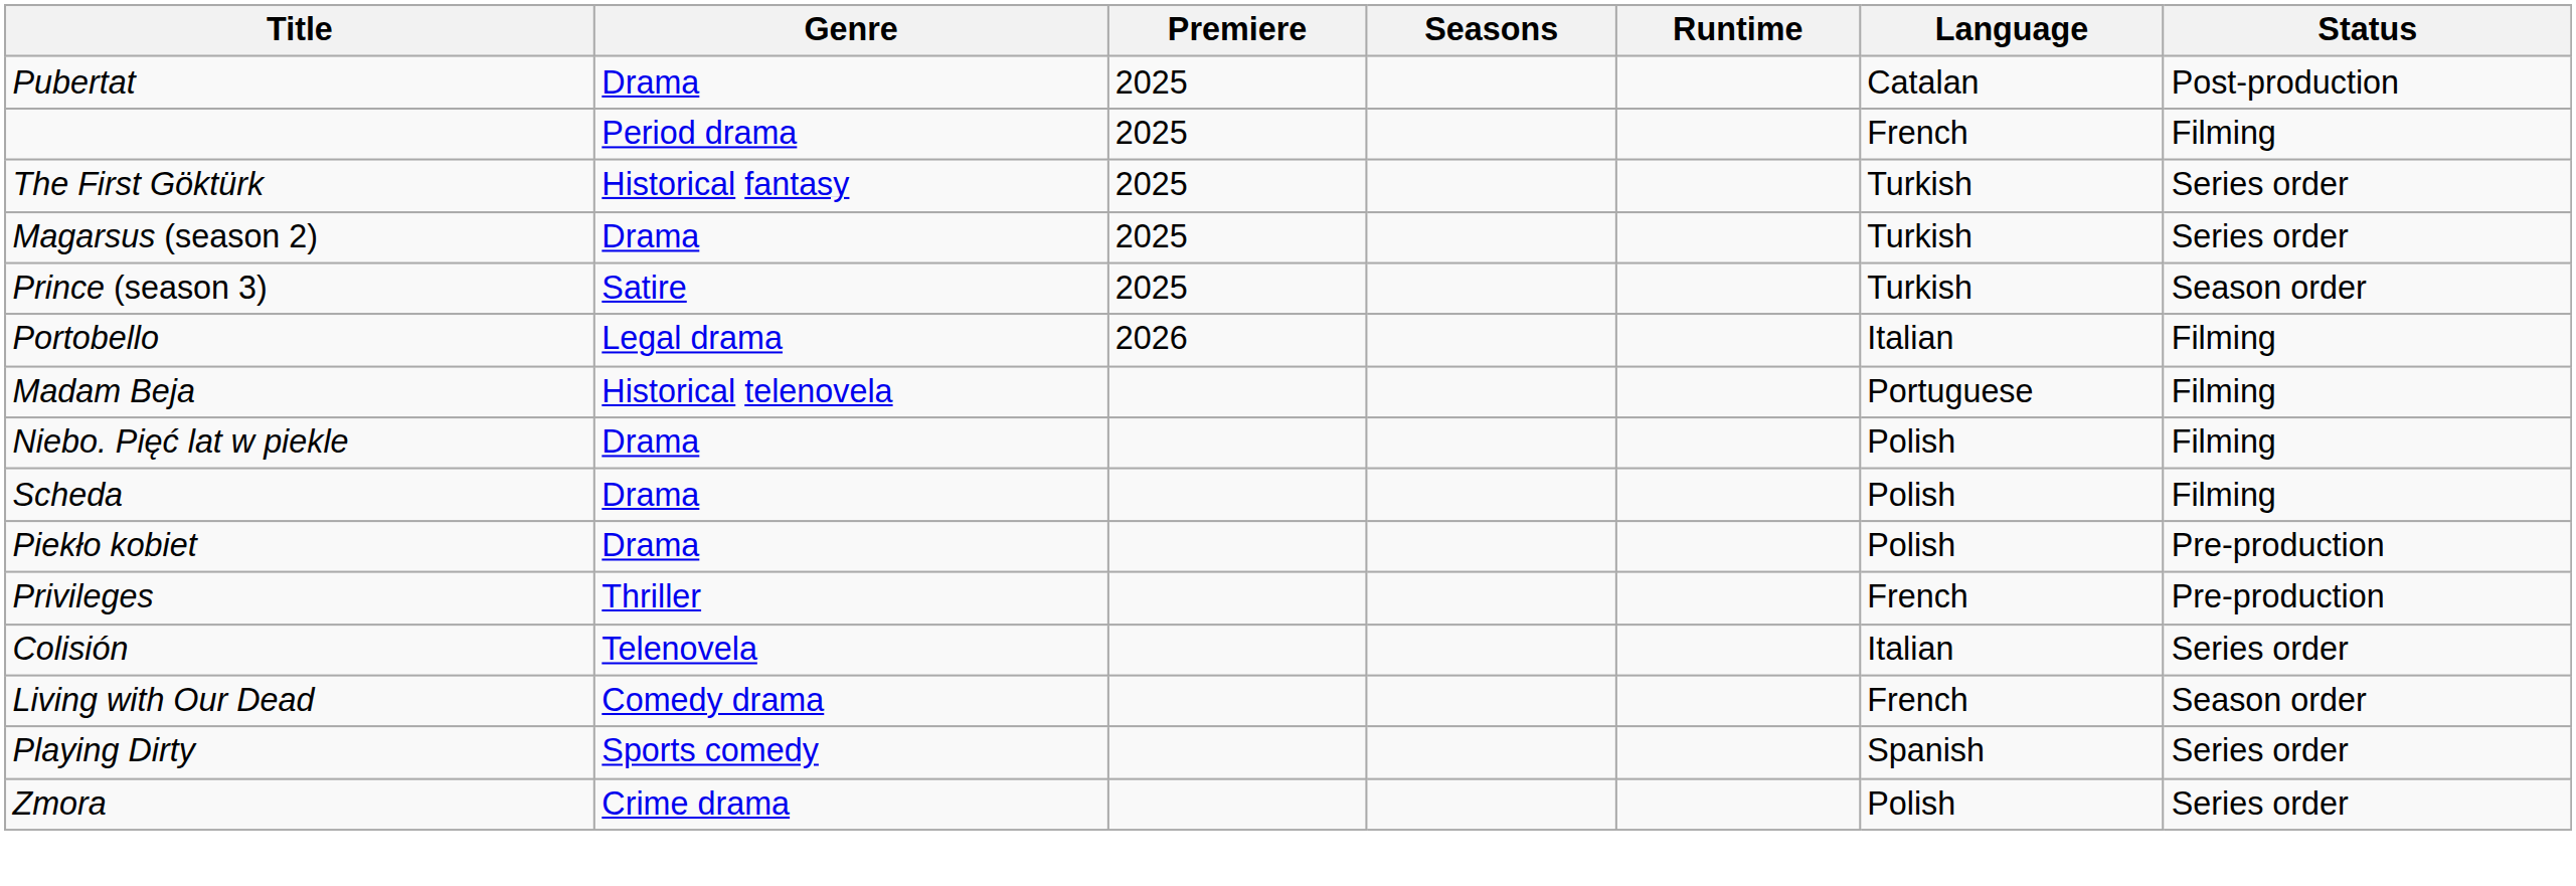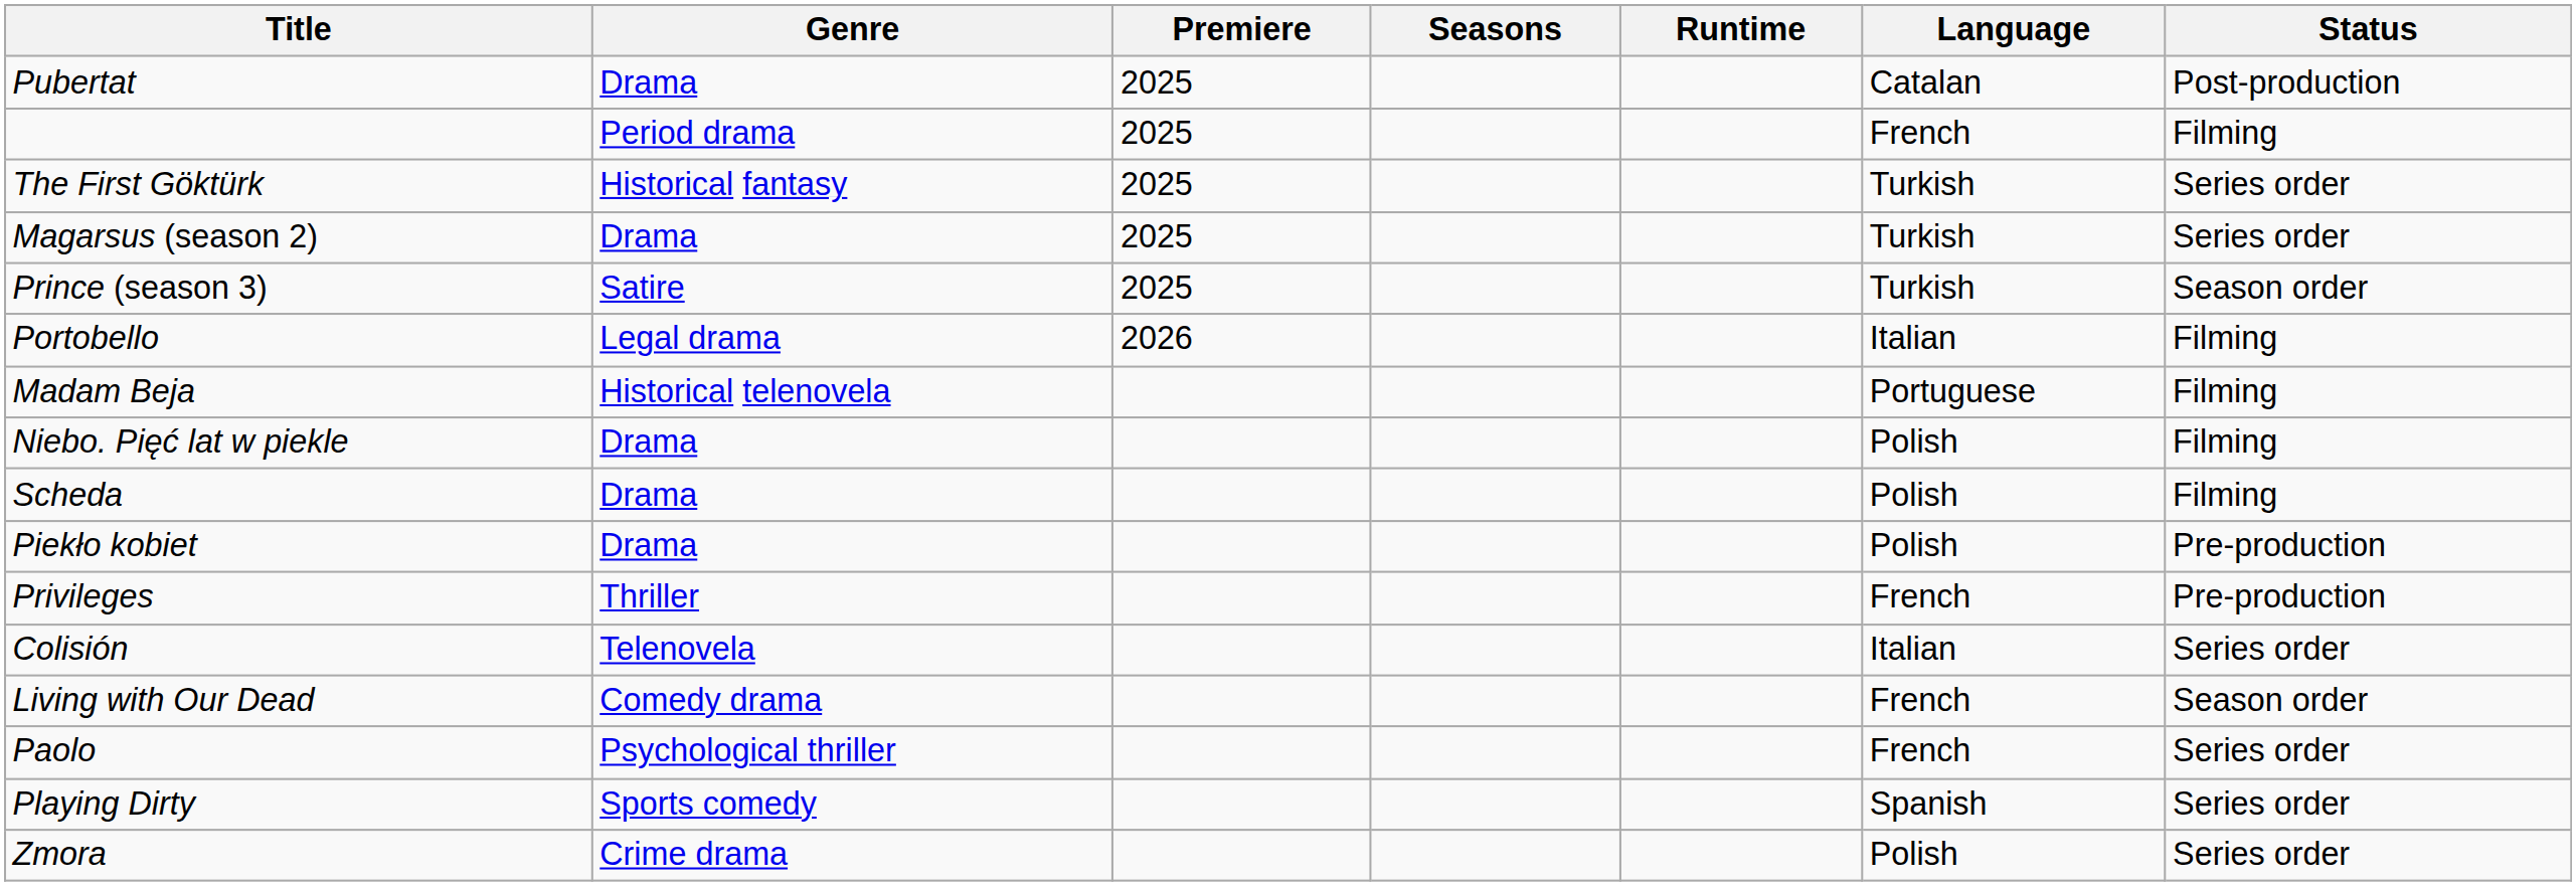 <table class="wikitable sortable" style="width:100%;">
 <tr>
 <th>Title</th>
 <th>Genre</th>
 <th>Premiere</th>
 <th>Seasons</th>
 <th>Runtime</th>
 <th>Language</th>
 <th>Status</th>
 </tr>
 <tr>
 <td><em>Pubertat</em></td>
 <td><a href='#'>Drama</a></td>
 <td>2025</td>
 <td></td>
 <td></td>
 <td>Catalan</td>
 <td>Post-production</td>
 </tr>
 <tr>
 <td><em></em></td>
 <td><a href='#'>Period drama</a></td>
 <td>2025</td>
 <td></td>
 <td></td>
 <td>French</td>
 <td>Filming</td>
 </tr>
 <tr>
 <td><em>The First Göktürk</em></td>
 <td><a href='#'>Historical</a> <a href='#'>fantasy</a></td>
 <td>2025</td>
 <td></td>
 <td></td>
 <td>Turkish</td>
 <td>Series order</td>
 </tr>
 <tr>
 <td><em>Magarsus</em> (season 2)</td>
 <td><a href='#'>Drama</a></td>
 <td>2025</td>
 <td></td>
 <td></td>
 <td>Turkish</td>
 <td>Series order</td>
 </tr>
 <tr>
 <td><em>Prince</em> (season 3)</td>
 <td><a href='#'>Satire</a></td>
 <td>2025</td>
 <td></td>
 <td></td>
 <td>Turkish</td>
 <td>Season order</td>
 </tr>
 <tr>
 <td><em>Portobello</em></td>
 <td><a href='#'>Legal drama</a></td>
 <td>2026</td>
 <td></td>
 <td></td>
 <td>Italian</td>
 <td>Filming</td>
 </tr>
 <tr>
 <td><em>Madam Beja</em></td>
 <td><a href='#'>Historical</a> <a href='#'>telenovela</a></td>
 <td></td>
 <td></td>
 <td></td>
 <td>Portuguese</td>
 <td>Filming</td>
 </tr>
 <tr>
 <td><em>Niebo. Pięć lat w piekle</em></td>
 <td><a href='#'>Drama</a></td>
 <td></td>
 <td></td>
 <td></td>
 <td>Polish</td>
 <td>Filming</td>
 </tr>
 <tr>
 <td><em>Scheda</em></td>
 <td><a href='#'>Drama</a></td>
 <td></td>
 <td></td>
 <td></td>
 <td>Polish</td>
 <td>Filming</td>
 </tr>
 <tr>
 <td><em>Piekło kobiet</em></td>
 <td><a href='#'>Drama</a></td>
 <td></td>
 <td></td>
 <td></td>
 <td>Polish</td>
 <td>Pre-production</td>
 </tr>
 <tr>
 <td><em>Privileges</em></td>
 <td><a href='#'>Thriller</a></td>
 <td></td>
 <td></td>
 <td></td>
 <td>French</td>
 <td>Pre-production</td>
 </tr>
 <tr>
 <td><em>Colisión</em></td>
 <td><a href='#'>Telenovela</a></td>
 <td></td>
 <td></td>
 <td></td>
 <td>Italian</td>
 <td>Series order</td>
 </tr>
 <tr>
 <td><em>Living with Our Dead</em></td>
 <td><a href='#'>Comedy drama</a></td>
 <td></td>
 <td></td>
 <td></td>
 <td>French</td>
 <td>Season order</td>
 </tr>
 <tr>
+<td><em>Paolo</em></td>
+<td><a href='#'>Psychological thriller</a></td>
+<td></td>
+<td></td>
+<td></td>
+<td>French</td>
+<td>Series order</td>
+</tr>
+<tr>
 <td><em>Playing Dirty</em></td>
 <td><a href='#'>Sports comedy</a></td>
 <td></td>
 <td></td>
 <td></td>
 <td>Spanish</td>
 <td>Series order</td>
 </tr>
 <tr>
 <td><em>Zmora</em></td>
 <td><a href='#'>Crime drama</a></td>
 <td></td>
 <td></td>
 <td></td>
 <td>Polish</td>
 <td>Series order</td>
 </tr>
 </table>
